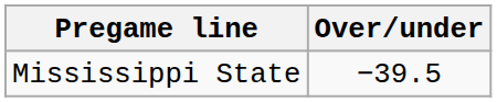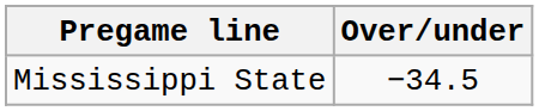 <table class="wikitable">
 <tr align="center">
 <th style=>Pregame line</th>
 <th style=>Over/under</th>
 </tr>
 <tr align="center">
 <td>Mississippi State</td>
-<td>−39.5</td>
+<td>−34.5</td>
 </tr>
 </table>
